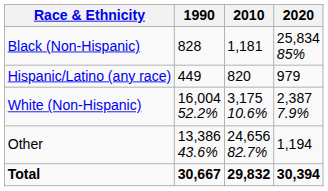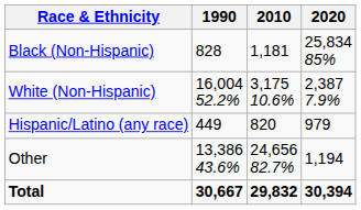 <table class="wikitable">
 <tr>
 <th><a href='#'>Race & Ethnicity</a></th>
 <th>1990</th>
 <th>2010</th>
 <th>2020</th>
 </tr>
 <tr>
 <td><a href='#'>Black (Non-Hispanic)</a></td>
 <td>828</td>
 <td>1,181</td>
 <td>25,834<br><em>85%</em></td>
 </tr>
 <tr>
+<td><a href='#'>White (Non-Hispanic)</a></td>
+<td>16,004<br><em>52.2%</em></td>
+<td>3,175<br><em>10.6%</em></td>
+<td>2,387<br><em>7.9%</em></td>
+</tr>
+<tr>
 <td><a href='#'>Hispanic/Latino (any race)</a></td>
 <td>449</td>
 <td>820</td>
 <td>979</td>
-</tr>
-<tr>
-<td><a href='#'>White (Non-Hispanic)</a></td>
-<td>16,004<br><em>52.2%</em></td>
-<td>3,175<br><em>10.6%</em></td>
-<td>2,387<br><em>7.9%</em></td>
 </tr>
 <tr>
 <td>Other</td>
 <td>13,386<br><em>43.6%</em></td>
 <td>24,656<br><em>82.7%</em></td>
 <td>1,194</td>
 </tr>
 <tr>
 <td><strong>Total</strong></td>
 <td><strong>30,667</strong></td>
 <td><strong>29,832</strong></td>
 <td><strong>30,394</strong></td>
 </tr>
 </table>
